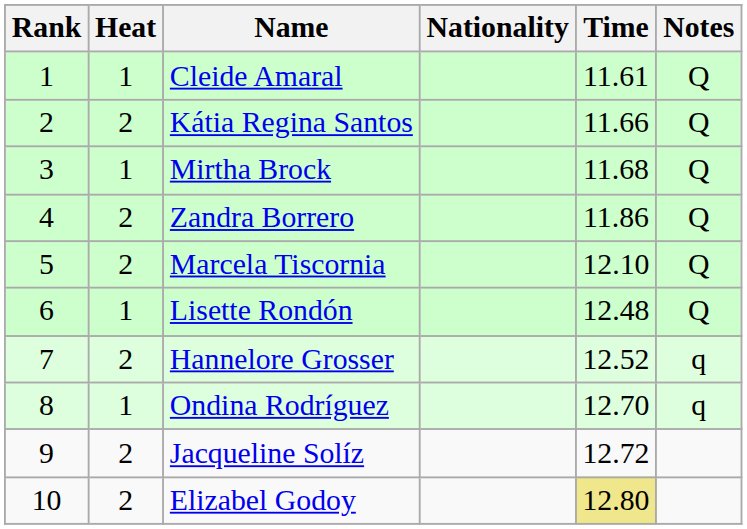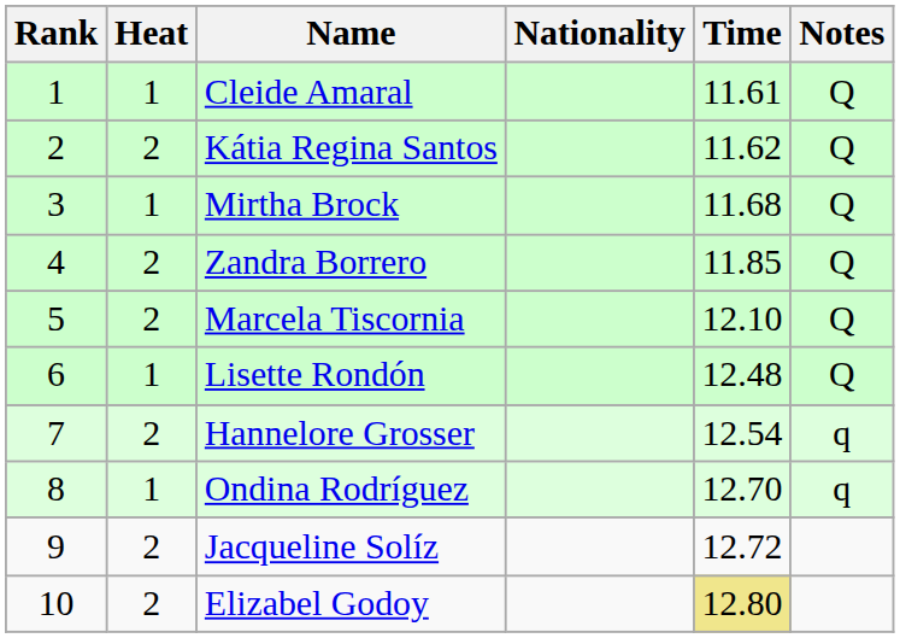 <table class="wikitable sortable" style="text-align:center">
 <tr>
 <th>Rank</th>
 <th>Heat</th>
 <th>Name</th>
 <th>Nationality</th>
 <th>Time</th>
 <th>Notes</th>
 </tr>
 <tr bgcolor=ccffcc>
 <td>1</td>
 <td>1</td>
 <td align=left><a href='#'>Cleide Amaral</a></td>
 <td align=left></td>
 <td>11.61</td>
 <td>Q</td>
 </tr>
 <tr bgcolor=ccffcc>
 <td>2</td>
 <td>2</td>
 <td align=left><a href='#'>Kátia Regina Santos</a></td>
 <td align=left></td>
-<td>11.66</td>
+<td>11.62</td>
 <td>Q</td>
 </tr>
 <tr bgcolor=ccffcc>
 <td>3</td>
 <td>1</td>
 <td align=left><a href='#'>Mirtha Brock</a></td>
 <td align=left></td>
 <td>11.68</td>
 <td>Q</td>
 </tr>
 <tr bgcolor=ccffcc>
 <td>4</td>
 <td>2</td>
 <td align=left><a href='#'>Zandra Borrero</a></td>
 <td align=left></td>
-<td>11.86</td>
+<td>11.85</td>
 <td>Q</td>
 </tr>
 <tr bgcolor=ccffcc>
 <td>5</td>
 <td>2</td>
 <td align=left><a href='#'>Marcela Tiscornia</a></td>
 <td align=left></td>
 <td>12.10</td>
 <td>Q</td>
 </tr>
 <tr bgcolor=ccffcc>
 <td>6</td>
 <td>1</td>
 <td align=left><a href='#'>Lisette Rondón</a></td>
 <td align=left></td>
 <td>12.48</td>
 <td>Q</td>
 </tr>
 <tr bgcolor=ddffdd>
 <td>7</td>
 <td>2</td>
 <td align=left><a href='#'>Hannelore Grosser</a></td>
 <td align=left></td>
-<td>12.52</td>
+<td>12.54</td>
 <td>q</td>
 </tr>
 <tr bgcolor=ddffdd>
 <td>8</td>
 <td>1</td>
 <td align=left><a href='#'>Ondina Rodríguez</a></td>
 <td align=left></td>
 <td>12.70</td>
 <td>q</td>
 </tr>
 <tr>
 <td>9</td>
 <td>2</td>
 <td align=left><a href='#'>Jacqueline Solíz</a></td>
 <td align=left></td>
 <td>12.72</td>
 <td></td>
 </tr>
 <tr>
 <td>10</td>
 <td>2</td>
 <td align=left><a href='#'>Elizabel Godoy</a></td>
 <td align=left></td>
 <td style="background: khaki;">12.80</td>
 <td></td>
 </tr>
 </table>
